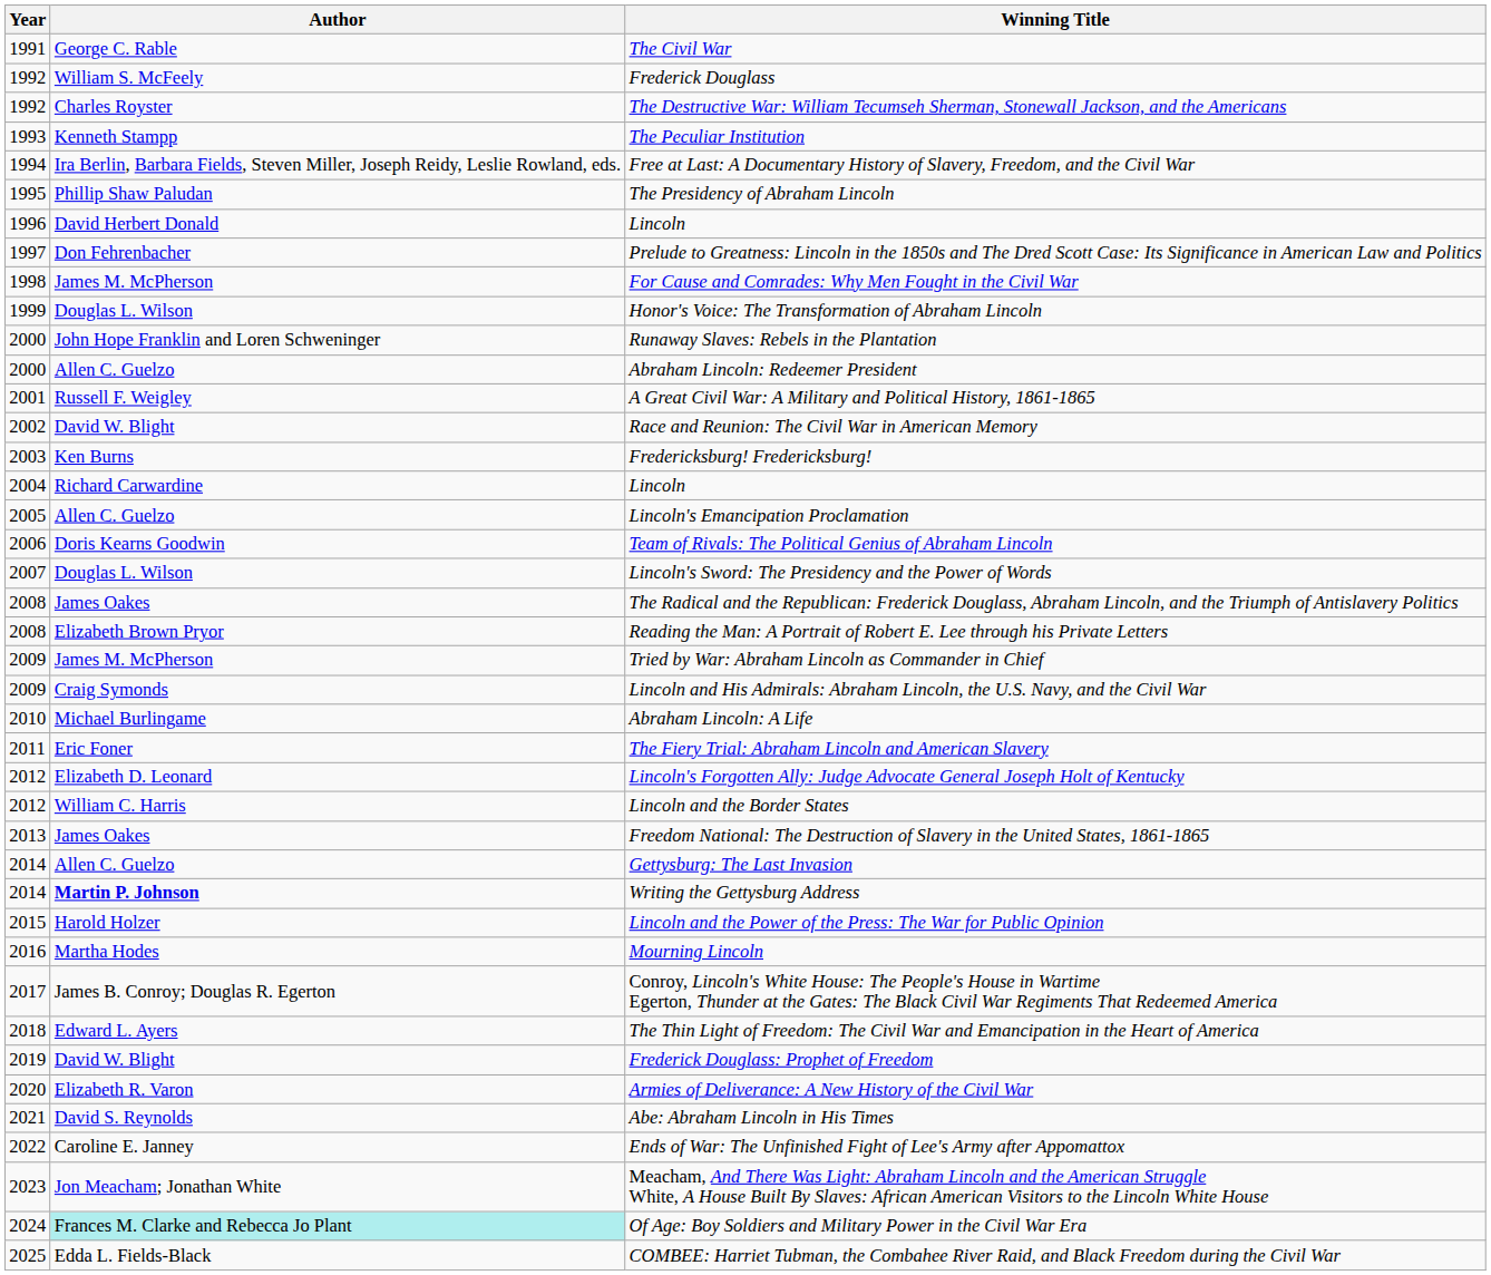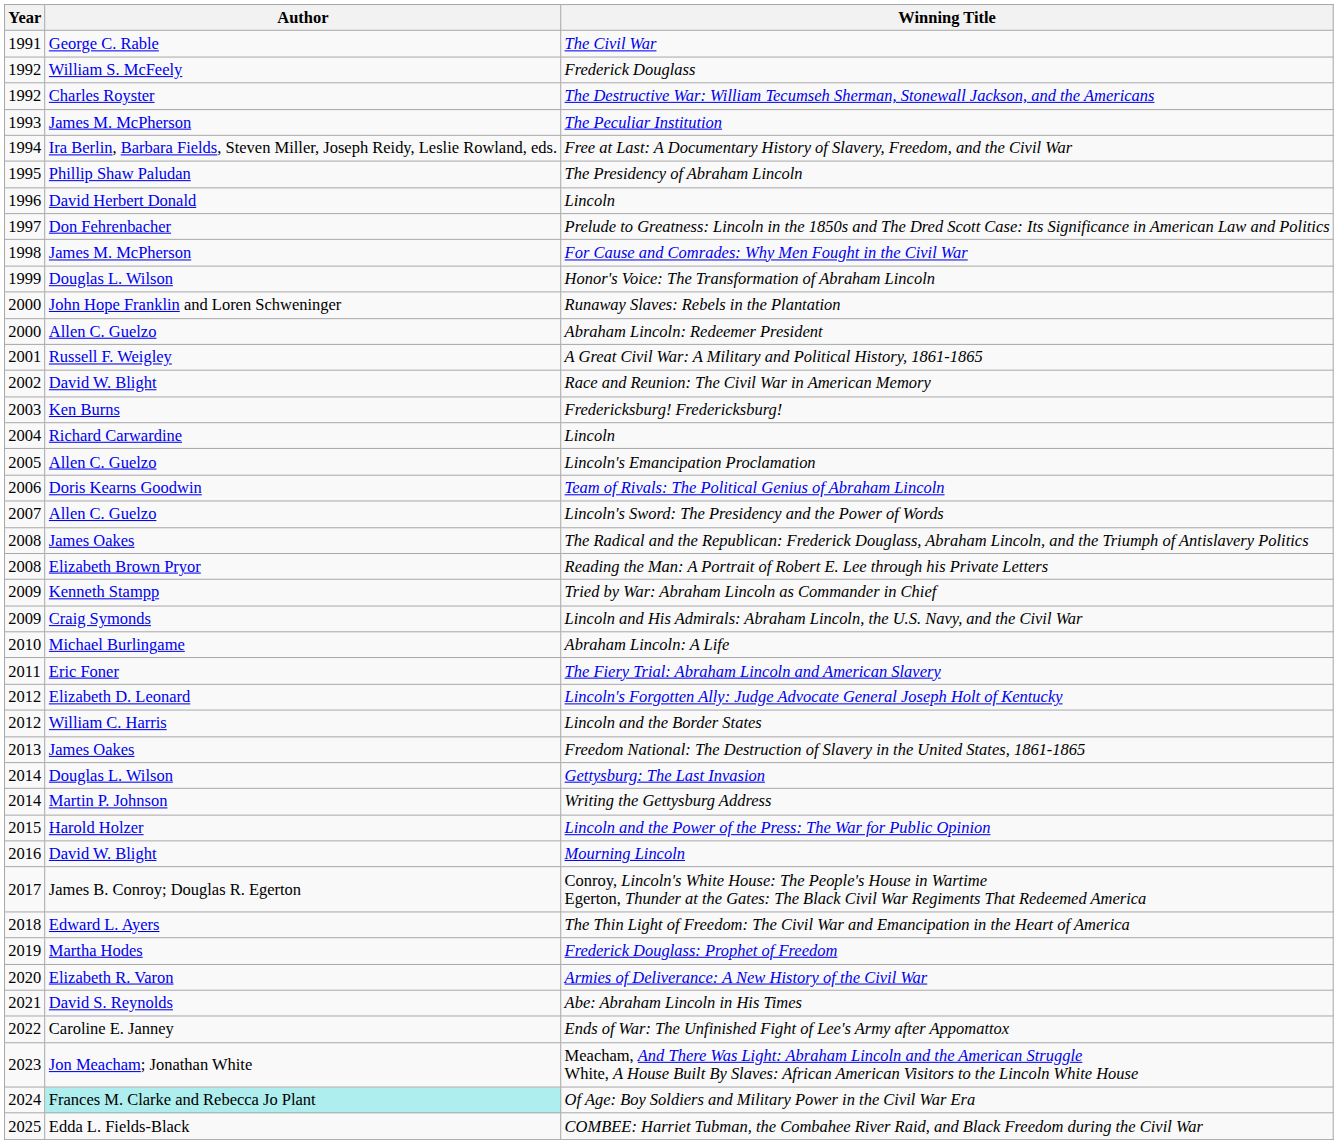 <table class="wikitable">
 <tr>
 <th>Year</th>
 <th>Author</th>
 <th>Winning Title</th>
 </tr>
 <tr>
 <td>1991</td>
 <td><a href='#'>George C. Rable</a></td>
 <td><em><a href='#'>The Civil War</a></em></td>
 </tr>
 <tr>
 <td>1992</td>
 <td><a href='#'>William S. McFeely</a></td>
 <td><em>Frederick Douglass</em></td>
 </tr>
 <tr>
 <td>1992</td>
 <td><a href='#'>Charles Royster</a></td>
 <td><em><a href='#'>The Destructive War: William Tecumseh Sherman, Stonewall Jackson, and the Americans</a></em></td>
 </tr>
 <tr>
 <td>1993</td>
-<td><a href='#'>Kenneth Stampp</a></td>
+<td><a href='#'>James M. McPherson</a></td>
 <td><em><a href='#'>The Peculiar Institution</a></em></td>
 </tr>
 <tr>
 <td>1994</td>
 <td><a href='#'>Ira Berlin</a>, <a href='#'>Barbara Fields</a>, Steven Miller, Joseph Reidy, Leslie Rowland, eds.</td>
 <td><em>Free at Last: A Documentary History of Slavery, Freedom, and the Civil War</em></td>
 </tr>
 <tr>
 <td>1995</td>
 <td><a href='#'>Phillip Shaw Paludan</a></td>
 <td><em>The Presidency of Abraham Lincoln</em></td>
 </tr>
 <tr>
 <td>1996</td>
 <td><a href='#'>David Herbert Donald</a></td>
 <td><em>Lincoln</em></td>
 </tr>
 <tr>
 <td>1997</td>
 <td><a href='#'>Don Fehrenbacher</a></td>
 <td><em>Prelude to Greatness: Lincoln in the 1850s and The Dred Scott Case: Its Significance in American Law and Politics</em></td>
 </tr>
 <tr>
 <td>1998</td>
 <td><a href='#'>James M. McPherson</a></td>
 <td><em><a href='#'>For Cause and Comrades: Why Men Fought in the Civil War</a></em></td>
 </tr>
 <tr>
 <td>1999</td>
 <td><a href='#'>Douglas L. Wilson</a></td>
 <td><em>Honor's Voice: The Transformation of Abraham Lincoln</em></td>
 </tr>
 <tr>
 <td>2000</td>
 <td><a href='#'>John Hope Franklin</a> and Loren Schweninger</td>
 <td><em>Runaway Slaves: Rebels in the Plantation</em></td>
 </tr>
 <tr>
 <td>2000</td>
 <td><a href='#'>Allen C. Guelzo</a></td>
 <td><em>Abraham Lincoln: Redeemer President</em></td>
 </tr>
 <tr>
 <td>2001</td>
 <td><a href='#'>Russell F. Weigley</a></td>
 <td><em>A Great Civil War: A Military and Political History, 1861-1865</em></td>
 </tr>
 <tr>
 <td>2002</td>
 <td><a href='#'>David W. Blight</a></td>
 <td><em>Race and Reunion: The Civil War in American Memory</em></td>
 </tr>
 <tr>
 <td>2003</td>
 <td><a href='#'>Ken Burns</a></td>
 <td><em>Fredericksburg! Fredericksburg!</em></td>
 </tr>
 <tr>
 <td>2004</td>
 <td><a href='#'>Richard Carwardine</a></td>
 <td><em>Lincoln</em></td>
 </tr>
 <tr>
 <td>2005</td>
 <td><a href='#'>Allen C. Guelzo</a></td>
 <td><em>Lincoln's Emancipation Proclamation</em></td>
 </tr>
 <tr>
 <td>2006</td>
 <td><a href='#'>Doris Kearns Goodwin</a></td>
 <td><em><a href='#'>Team of Rivals: The Political Genius of Abraham Lincoln</a></em></td>
 </tr>
 <tr>
 <td>2007</td>
-<td><a href='#'>Douglas L. Wilson</a></td>
+<td><a href='#'>Allen C. Guelzo</a></td>
 <td><em>Lincoln's Sword: The Presidency and the Power of Words</em></td>
 </tr>
 <tr>
 <td>2008</td>
 <td><a href='#'>James Oakes</a></td>
 <td><em>The Radical and the Republican: Frederick Douglass, Abraham Lincoln, and the Triumph of Antislavery Politics</em></td>
 </tr>
 <tr>
 <td>2008</td>
 <td><a href='#'>Elizabeth Brown Pryor</a></td>
 <td><em>Reading the Man: A Portrait of Robert E. Lee through his Private Letters</em></td>
 </tr>
 <tr>
 <td>2009</td>
-<td><a href='#'>James M. McPherson</a></td>
+<td><a href='#'>Kenneth Stampp</a></td>
 <td><em>Tried by War: Abraham Lincoln as Commander in Chief</em></td>
 </tr>
 <tr>
 <td>2009</td>
 <td><a href='#'>Craig Symonds</a></td>
 <td><em>Lincoln and His Admirals: Abraham Lincoln, the U.S. Navy, and the Civil War</em></td>
 </tr>
 <tr>
 <td>2010</td>
 <td><a href='#'>Michael Burlingame</a></td>
 <td><em>Abraham Lincoln: A Life</em></td>
 </tr>
 <tr>
 <td>2011</td>
 <td><a href='#'>Eric Foner</a></td>
 <td><em><a href='#'>The Fiery Trial: Abraham Lincoln and American Slavery</a></em></td>
 </tr>
 <tr>
 <td>2012</td>
 <td><a href='#'>Elizabeth D. Leonard</a></td>
 <td><em><a href='#'>Lincoln's Forgotten Ally: Judge Advocate General Joseph Holt of Kentucky</a></em></td>
 </tr>
 <tr>
 <td>2012</td>
 <td><a href='#'>William C. Harris</a></td>
 <td><em>Lincoln and the Border States</em></td>
 </tr>
 <tr>
 <td>2013</td>
 <td><a href='#'>James Oakes</a></td>
 <td><em>Freedom National: The Destruction of Slavery in the United States, 1861-1865</em></td>
 </tr>
 <tr>
 <td>2014</td>
-<td><a href='#'>Allen C. Guelzo</a></td>
+<td><a href='#'>Douglas L. Wilson</a></td>
 <td><em><a href='#'>Gettysburg: The Last Invasion</a></em></td>
 </tr>
 <tr>
 <td>2014</td>
-<td><strong><a href='#'>Martin P. Johnson</a></strong></td>
+<td><a href='#'>Martin P. Johnson</a></td>
 <td><em>Writing the Gettysburg Address</em></td>
 </tr>
 <tr>
 <td>2015</td>
 <td><a href='#'>Harold Holzer</a></td>
 <td><em><a href='#'>Lincoln and the Power of the Press: The War for Public Opinion</a></em></td>
 </tr>
 <tr>
 <td>2016</td>
-<td><a href='#'>Martha Hodes</a></td>
+<td><a href='#'>David W. Blight</a></td>
 <td><em><a href='#'>Mourning Lincoln</a></em></td>
 </tr>
 <tr>
 <td>2017</td>
 <td>James B. Conroy; Douglas R. Egerton</td>
 <td>Conroy, <em>Lincoln's White House: The People's House in Wartime</em><br>Egerton, <em>Thunder at the Gates: The Black Civil War Regiments That Redeemed America</em></td>
 </tr>
 <tr>
 <td>2018</td>
 <td><a href='#'>Edward L. Ayers</a></td>
 <td><em>The Thin Light of Freedom: The Civil War and Emancipation in the Heart of America</em></td>
 </tr>
 <tr>
 <td>2019</td>
-<td><a href='#'>David W. Blight</a></td>
+<td><a href='#'>Martha Hodes</a></td>
 <td><em><a href='#'>Frederick Douglass: Prophet of Freedom</a></em></td>
 </tr>
 <tr>
 <td>2020</td>
 <td><a href='#'>Elizabeth R. Varon</a></td>
 <td><em><a href='#'>Armies of Deliverance: A New History of the Civil War</a></em></td>
 </tr>
 <tr>
 <td>2021</td>
 <td><a href='#'>David S. Reynolds</a></td>
 <td><em>Abe: Abraham Lincoln in His Times</em></td>
 </tr>
 <tr>
 <td>2022</td>
 <td>Caroline E. Janney</td>
 <td><em>Ends of War: The Unfinished Fight of Lee's Army after Appomattox</em></td>
 </tr>
 <tr>
 <td>2023</td>
 <td><a href='#'>Jon Meacham</a>; Jonathan White</td>
 <td>Meacham, <em><a href='#'>And There Was Light: Abraham Lincoln and the American Struggle</a></em><br>White, <em>A House Built By Slaves: African American Visitors to the Lincoln White House</em></td>
 </tr>
 <tr>
 <td>2024</td>
 <td style="background: paleturquoise;">Frances M. Clarke and Rebecca Jo Plant</td>
 <td><em>Of Age: Boy Soldiers and Military Power in the Civil War Era</em></td>
 </tr>
 <tr>
 <td>2025</td>
 <td>Edda L. Fields-Black</td>
 <td><em>COMBEE: Harriet Tubman, the Combahee River Raid, and Black Freedom during the Civil War</em></td>
 </tr>
 </table>
